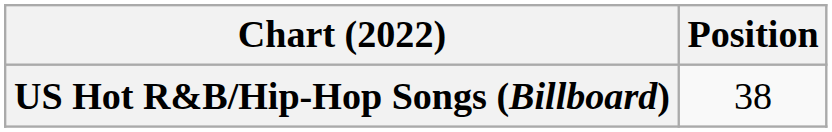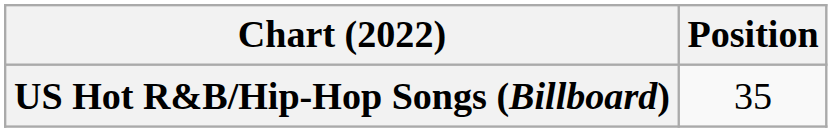 <table class="wikitable plainrowheaders" style="text-align:center">
 <tr>
 <th scope="col">Chart (2022)</th>
 <th scope="col">Position</th>
 </tr>
 <tr>
 <th scope="row">US Hot R&B/Hip-Hop Songs (<em>Billboard</em>)</th>
-<td>38</td>
+<td>35</td>
 </tr>
 </table>
